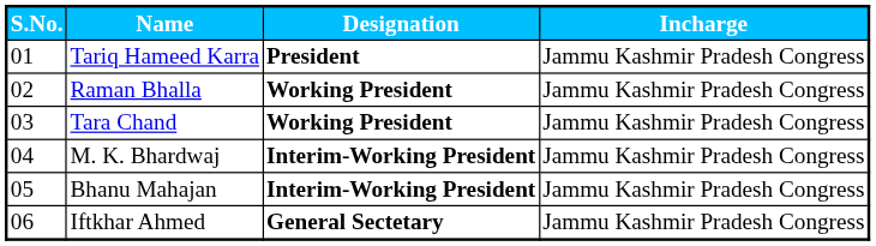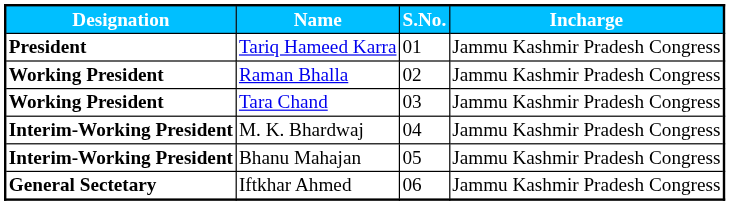 <table class="sortable" style="border-collapse: collapse; border: 2px #000000 solid; font-size: x-big; width="70%" cellspacing="0" cellpadding="2" border="1">
 <tr style="background-color:#00BFFF; color:white">
+<th>Designation</th>
+<th>Name</th>
 <th>S.No.</th>
-<th>Name</th>
-<th>Designation</th>
 <th>Incharge</th>
 </tr>
 <tr>
+<td><strong>President</strong></td>
+<td><a href='#'>Tariq Hameed Karra</a></td>
 <td>01</td>
-<td><a href='#'>Tariq Hameed Karra</a></td>
-<td><strong>President</strong></td>
 <td>Jammu Kashmir Pradesh Congress</td>
 </tr>
 <tr>
+<td><strong>Working President</strong><br></td>
+<td><a href='#'>Raman Bhalla</a></td>
 <td>02</td>
-<td><a href='#'>Raman Bhalla</a></td>
-<td><strong>Working President</strong><br></td>
 <td>Jammu Kashmir Pradesh Congress</td>
 </tr>
 <tr>
+<td><strong>Working President</strong></td>
+<td><a href='#'>Tara Chand</a></td>
 <td>03</td>
-<td><a href='#'>Tara Chand</a></td>
-<td><strong>Working President</strong></td>
 <td>Jammu Kashmir Pradesh Congress</td>
 </tr>
 <tr>
+<td><strong>Interim-Working President</strong></td>
+<td>M. K. Bhardwaj</td>
 <td>04</td>
-<td>M. K. Bhardwaj</td>
-<td><strong>Interim-Working President</strong></td>
 <td>Jammu Kashmir Pradesh Congress</td>
 </tr>
 <tr>
+<td><strong>Interim-Working President</strong></td>
+<td>Bhanu Mahajan</td>
 <td>05</td>
-<td>Bhanu Mahajan</td>
-<td><strong>Interim-Working President</strong></td>
 <td>Jammu Kashmir Pradesh Congress</td>
 </tr>
 <tr>
+<td><strong>General Sectetary</strong></td>
+<td>Iftkhar Ahmed</td>
 <td>06</td>
-<td>Iftkhar Ahmed</td>
-<td><strong>General Sectetary</strong></td>
 <td>Jammu Kashmir Pradesh Congress</td>
 </tr>
 </table>
